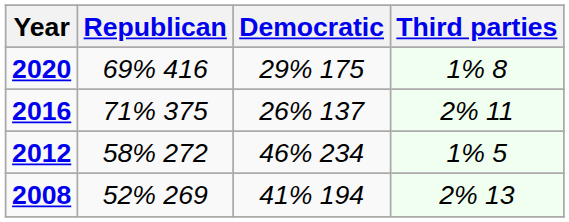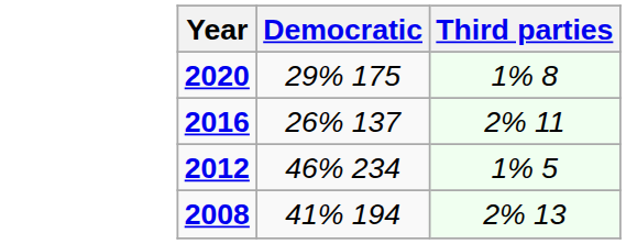 <table class="wikitable" style="float:right; font-size:95%;">
 <tr bgcolor=lightgrey>
 <th>Year</th>
-<th><a href='#'>Republican</a></th>
 <th><a href='#'>Democratic</a></th>
 <th><a href='#'>Third parties</a></th>
 </tr>
 <tr>
 <td><strong><a href='#'>2020</a></strong></td>
-<td style="text-align:center;" ><em>69%</em> <em>416</em></td>
 <td style="text-align:center;" ><em>29%</em> <em>175</em></td>
 <td style="text-align:center; background:honeyDew;"><em>1%</em> <em>8</em></td>
 </tr>
 <tr>
 <td><strong><a href='#'>2016</a></strong></td>
-<td style="text-align:center;" ><em>71%</em> <em>375</em></td>
 <td style="text-align:center;" ><em>26%</em> <em>137</em></td>
 <td style="text-align:center; background:honeyDew;"><em>2%</em> <em>11</em></td>
 </tr>
 <tr>
 <td><strong><a href='#'>2012</a></strong></td>
-<td style="text-align:center;" ><em>58%</em> <em>272</em></td>
 <td style="text-align:center;" ><em>46%</em> <em>234</em></td>
 <td style="text-align:center; background:honeyDew;"><em>1%</em> <em>5</em></td>
 </tr>
 <tr>
 <td><strong><a href='#'>2008</a></strong></td>
-<td style="text-align:center;" ><em>52%</em> <em>269</em></td>
 <td style="text-align:center;" ><em>41%</em> <em>194</em></td>
 <td style="text-align:center; background:honeyDew;"><em>2%</em> <em>13</em></td>
 </tr>
 </table>
